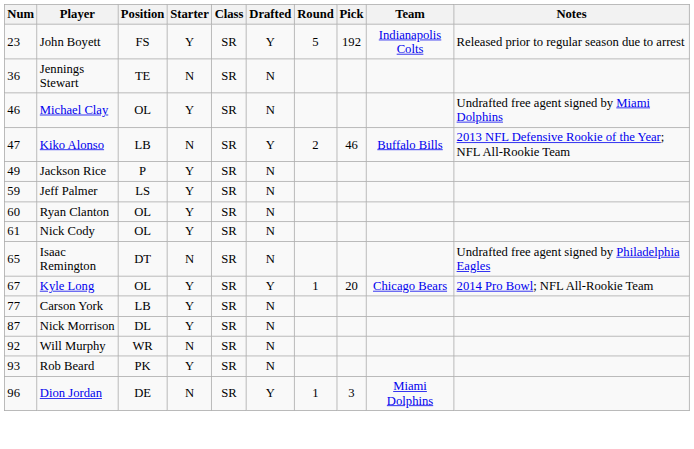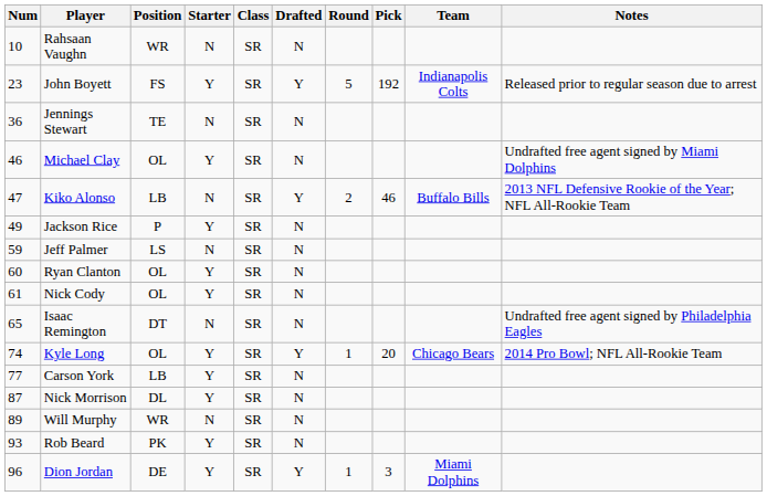 <table class="wikitable sortable">
 <tr>
 <th>Num</th>
 <th>Player</th>
 <th>Position</th>
 <th>Starter</th>
 <th>Class</th>
 <th>Drafted</th>
 <th>Round</th>
 <th>Pick</th>
 <th>Team</th>
 <th>Notes</th>
+</tr>
+<tr>
+<td>10</td>
+<td>Rahsaan Vaughn</td>
+<td align=center>WR</td>
+<td align=center>N</td>
+<td align=center>SR</td>
+<td align=center>N</td>
+<td align=center></td>
+<td align=center></td>
+<td align=center></td>
+<td></td>
 </tr>
 <tr>
 <td>23</td>
 <td>John Boyett</td>
 <td align=center>FS</td>
 <td align=center>Y</td>
 <td align=center>SR</td>
 <td align=center>Y</td>
 <td align=center>5</td>
 <td align=center>192</td>
 <td align=center><a href='#'>Indianapolis Colts</a></td>
 <td>Released prior to regular season due to arrest</td>
 </tr>
 <tr>
 <td>36</td>
 <td>Jennings Stewart</td>
 <td align=center>TE</td>
 <td align=center>N</td>
 <td align=center>SR</td>
 <td align=center>N</td>
 <td align=center></td>
 <td align=center></td>
 <td align=center></td>
 <td></td>
 </tr>
 <tr>
 <td>46</td>
 <td><a href='#'>Michael Clay</a></td>
 <td align=center>OL</td>
 <td align=center>Y</td>
 <td align=center>SR</td>
 <td align=center>N</td>
 <td align=center></td>
 <td align=center></td>
 <td align=center></td>
 <td>Undrafted free agent signed by <a href='#'>Miami Dolphins</a></td>
 </tr>
 <tr>
 <td>47</td>
 <td><a href='#'>Kiko Alonso</a></td>
 <td align=center>LB</td>
 <td align=center>N</td>
 <td align=center>SR</td>
 <td align=center>Y</td>
 <td align=center>2</td>
 <td align=center>46</td>
 <td align=center><a href='#'>Buffalo Bills</a></td>
 <td><a href='#'>2013 NFL Defensive Rookie of the Year</a>; NFL All-Rookie Team</td>
 </tr>
 <tr>
 <td>49</td>
 <td>Jackson Rice</td>
 <td align=center>P</td>
 <td align=center>Y</td>
 <td align=center>SR</td>
 <td align=center>N</td>
 <td align=center></td>
 <td align=center></td>
 <td align=center></td>
 <td></td>
 </tr>
 <tr>
 <td>59</td>
 <td>Jeff Palmer</td>
 <td align=center>LS</td>
-<td align=center>Y</td>
+<td align=center>N</td>
 <td align=center>SR</td>
 <td align=center>N</td>
 <td align=center></td>
 <td align=center></td>
 <td align=center></td>
 <td></td>
 </tr>
 <tr>
 <td>60</td>
 <td>Ryan Clanton</td>
 <td align=center>OL</td>
 <td align=center>Y</td>
 <td align=center>SR</td>
 <td align=center>N</td>
 <td align=center></td>
 <td align=center></td>
 <td align=center></td>
 <td></td>
 </tr>
 <tr>
 <td>61</td>
 <td>Nick Cody</td>
 <td align=center>OL</td>
 <td align=center>Y</td>
 <td align=center>SR</td>
 <td align=center>N</td>
 <td align=center></td>
 <td align=center></td>
 <td align=center></td>
 <td></td>
 </tr>
 <tr>
 <td>65</td>
 <td>Isaac Remington</td>
 <td align=center>DT</td>
 <td align=center>N</td>
 <td align=center>SR</td>
 <td align=center>N</td>
 <td align=center></td>
 <td align=center></td>
 <td align=center></td>
 <td>Undrafted free agent signed by <a href='#'>Philadelphia Eagles</a></td>
 </tr>
 <tr>
-<td>67</td>
+<td>74</td>
 <td><a href='#'>Kyle Long</a></td>
 <td align=center>OL</td>
 <td align=center>Y</td>
 <td align=center>SR</td>
 <td align=center>Y</td>
 <td align=center>1</td>
 <td align=center>20</td>
 <td align=center><a href='#'>Chicago Bears</a></td>
 <td><a href='#'>2014 Pro Bowl</a>; NFL All-Rookie Team</td>
 </tr>
 <tr>
 <td>77</td>
 <td>Carson York</td>
 <td align=center>LB</td>
 <td align=center>Y</td>
 <td align=center>SR</td>
 <td align=center>N</td>
 <td align=center></td>
 <td align=center></td>
 <td align=center></td>
 <td></td>
 </tr>
 <tr>
 <td>87</td>
 <td>Nick Morrison</td>
 <td align=center>DL</td>
 <td align=center>Y</td>
 <td align=center>SR</td>
 <td align=center>N</td>
 <td align=center></td>
 <td align=center></td>
 <td align=center></td>
 <td></td>
 </tr>
 <tr>
-<td>92</td>
+<td>89</td>
 <td>Will Murphy</td>
 <td align=center>WR</td>
 <td align=center>N</td>
 <td align=center>SR</td>
 <td align=center>N</td>
 <td align=center></td>
 <td align=center></td>
 <td align=center></td>
 <td></td>
 </tr>
 <tr>
 <td>93</td>
 <td>Rob Beard</td>
 <td align=center>PK</td>
 <td align=center>Y</td>
 <td align=center>SR</td>
 <td align=center>N</td>
 <td align=center></td>
 <td align=center></td>
 <td align=center></td>
 <td></td>
 </tr>
 <tr>
 <td>96</td>
 <td><a href='#'>Dion Jordan</a></td>
 <td align=center>DE</td>
-<td align=center>N</td>
+<td align=center>Y</td>
 <td align=center>SR</td>
 <td align=center>Y</td>
 <td align=center>1</td>
 <td align=center>3</td>
 <td align=center><a href='#'>Miami Dolphins</a></td>
 <td></td>
 </tr>
 </table>
